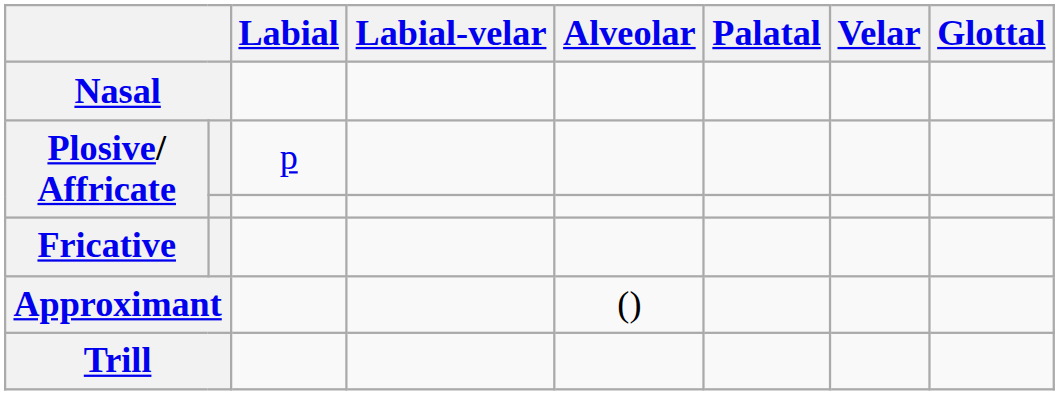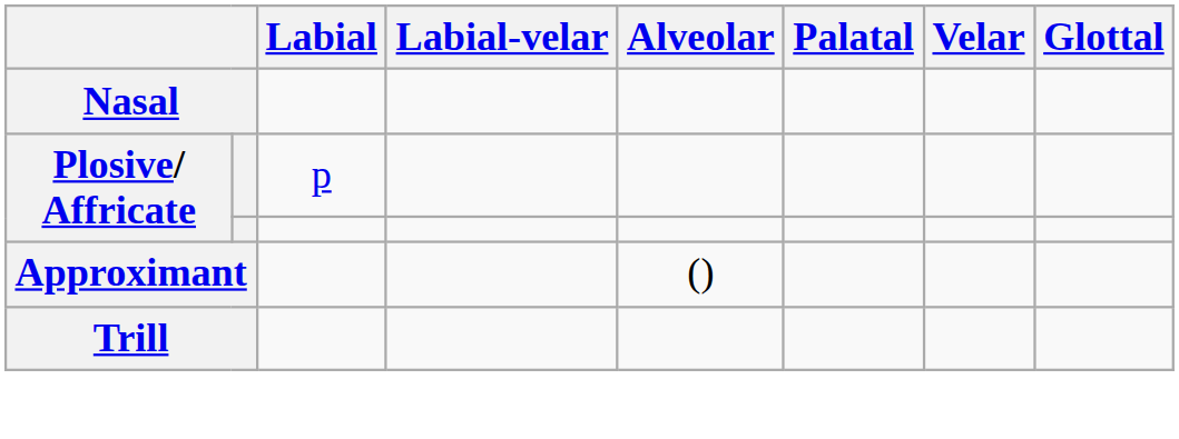 <table class="wikitable" style="text-align: center;">
 <tr>
 <th colspan="2"></th>
 <th><a href='#'>Labial</a></th>
 <th><a href='#'>Labial-velar</a></th>
 <th><a href='#'>Alveolar</a></th>
 <th><a href='#'>Palatal</a></th>
 <th><a href='#'>Velar</a></th>
 <th><a href='#'>Glottal</a></th>
 </tr>
 <tr>
 <th colspan="2"><a href='#'>Nasal</a></th>
 <td></td>
 <td></td>
 <td></td>
 <td></td>
 <td></td>
 <td></td>
 </tr>
 <tr>
 <th rowspan="2"><a href='#'>Plosive</a>/<br><a href='#'>Affricate</a></th>
 <th></th>
 <td><a href='#'>p</a></td>
 <td></td>
 <td></td>
 <td></td>
 <td></td>
 <td></td>
 </tr>
 <tr>
 <th></th>
 <td></td>
 <td></td>
 <td></td>
 <td></td>
 <td></td>
 <td></td>
 </tr>
 <tr>
-<th><a href='#'>Fricative</a></th>
-<th></th>
-<td></td>
-<td></td>
-<td></td>
-<td></td>
-<td></td>
-<td></td>
-</tr>
-<tr>
 <th colspan="2"><a href='#'>Approximant</a></th>
 <td></td>
 <td></td>
 <td>()</td>
 <td></td>
 <td></td>
 <td></td>
 </tr>
 <tr>
 <th colspan="2"><a href='#'>Trill</a></th>
 <td></td>
 <td></td>
 <td></td>
 <td></td>
 <td></td>
 <td></td>
 </tr>
 </table>
